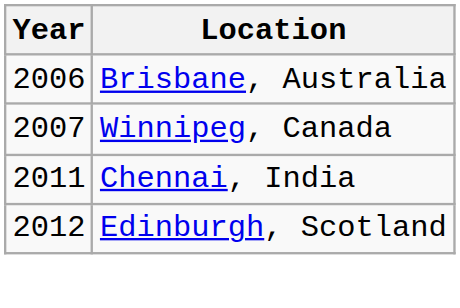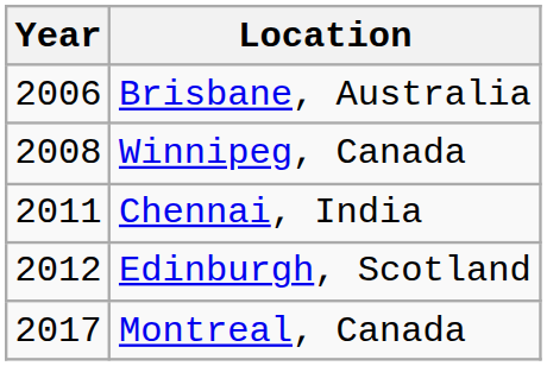 <table class="wikitable">
 <tr>
 <th>Year</th>
 <th>Location</th>
 </tr>
 <tr>
 <td>2006</td>
 <td><a href='#'>Brisbane</a>, Australia</td>
 </tr>
 <tr>
-<td>2007</td>
+<td>2008</td>
 <td><a href='#'>Winnipeg</a>, Canada</td>
 </tr>
 <tr>
 <td>2011</td>
 <td><a href='#'>Chennai</a>, India</td>
 </tr>
 <tr>
 <td>2012</td>
 <td><a href='#'>Edinburgh</a>, Scotland</td>
 </tr>
+<tr>
+<td>2017</td>
+<td><a href='#'>Montreal</a>, Canada</td>
+</tr>
 </table>
